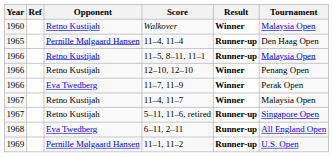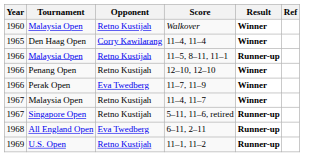 <table class="sortable wikitable" style="font-size: 90%;">
 <tr>
 <th>Year</th>
-<th>Ref</th>
+<th>Tournament</th>
 <th>Opponent</th>
 <th>Score</th>
 <th>Result</th>
-<th>Tournament</th>
+<th>Ref</th>
 </tr>
 <tr>
 <td align="center">1960</td>
-<td style="text-align:center; background:white"></td>
+<td align="left"><a href='#'>Malaysia Open</a></td>
 <td align="left"> <a href='#'>Retno Kustijah</a></td>
 <td align="left"><em>Walkover</em></td>
 <td style="text-align:left; background:white"> <strong>Winner</strong></td>
-<td align="left"><a href='#'>Malaysia Open</a></td>
+<td style="text-align:center; background:white"></td>
 </tr>
 <tr>
 <td align="center">1965</td>
+<td align="left">Den Haag Open</td>
+<td align="left"> <a href='#'>Corry Kawilarang</a></td>
+<td align="left">11–4, 11–4</td>
+<td style="text-align:left; background:white"> <strong>Winner</strong></td>
 <td style="text-align:center; background:white"></td>
-<td align="left"> <a href='#'>Pernille Mølgaard Hansen</a></td>
-<td align="left">11–4, 11–4</td>
-<td style="text-align:left; background:white"> <strong>Runner-up</strong></td>
-<td align="left">Den Haag Open</td>
 </tr>
 <tr>
 <td align="center">1966</td>
-<td style="text-align:center; background:white"></td>
+<td align="left"><a href='#'>Malaysia Open</a></td>
 <td align="left"> <a href='#'>Retno Kustijah</a></td>
 <td align="left">11–5, 8–11, 11–1</td>
 <td style="text-align:left; background:white"> <strong>Runner-up</strong></td>
-<td align="left"><a href='#'>Malaysia Open</a></td>
+<td style="text-align:center; background:white"></td>
 </tr>
 <tr>
 <td align="center">1966</td>
-<td style="text-align:center; background:white"></td>
+<td align="left">Penang Open</td>
 <td align="left"> Retno Kustijah</td>
 <td align="left">12–10, 12–10</td>
 <td style="text-align:left; background:white"> <strong>Winner</strong></td>
-<td align="left">Penang Open</td>
+<td style="text-align:center; background:white"></td>
 </tr>
 <tr>
 <td align="center">1966</td>
-<td style="text-align:center; background:white"></td>
+<td align="left">Perak Open</td>
 <td align="left"> <a href='#'>Eva Twedberg</a></td>
 <td align="left">11–7, 11–9</td>
 <td style="text-align:left; background:white"> <strong>Winner</strong></td>
-<td align="left">Perak Open</td>
+<td style="text-align:center; background:white"></td>
 </tr>
 <tr>
 <td align="center">1967</td>
-<td style="text-align:center; background:white"></td>
+<td align="left">Malaysia Open</td>
 <td align="left"> Retno Kustijah</td>
 <td align="left">11–4, 11–7</td>
 <td style="text-align:left; background:white"> <strong>Winner</strong></td>
-<td align="left">Malaysia Open</td>
+<td style="text-align:center; background:white"></td>
 </tr>
 <tr>
 <td align="center">1967</td>
-<td style="text-align:center; background:white"></td>
+<td align="left"><a href='#'>Singapore Open</a></td>
 <td align="left"> Retno Kustijah</td>
 <td align="left">5–11, 11–6, retired</td>
 <td style="text-align:left; background:white"> <strong>Runner-up</strong></td>
-<td align="left"><a href='#'>Singapore Open</a></td>
+<td style="text-align:center; background:white"></td>
 </tr>
 <tr>
 <td align="center">1968</td>
-<td style="text-align:center; background:white"></td>
+<td align="left"><a href='#'>All England Open</a></td>
 <td align="left"> <a href='#'>Eva Twedberg</a></td>
 <td align="left">6–11, 2–11</td>
 <td style="text-align:left; background:white"> <strong>Runner-up</strong></td>
-<td align="left"><a href='#'>All England Open</a></td>
+<td style="text-align:center; background:white"></td>
 </tr>
 <tr>
 <td align="center">1969</td>
-<td style="text-align:center; background:white"></td>
-<td align="left"> <a href='#'>Pernille Mølgaard Hansen</a></td>
+<td align="left"><a href='#'>U.S. Open</a></td>
+<td align="left"> <a href='#'>Retno Kustijah</a></td>
 <td align="left">11–1, 11–2</td>
 <td style="text-align:left; background:white"> <strong>Runner-up</strong></td>
-<td align="left"><a href='#'>U.S. Open</a></td>
+<td style="text-align:center; background:white"></td>
 </tr>
 </table>
